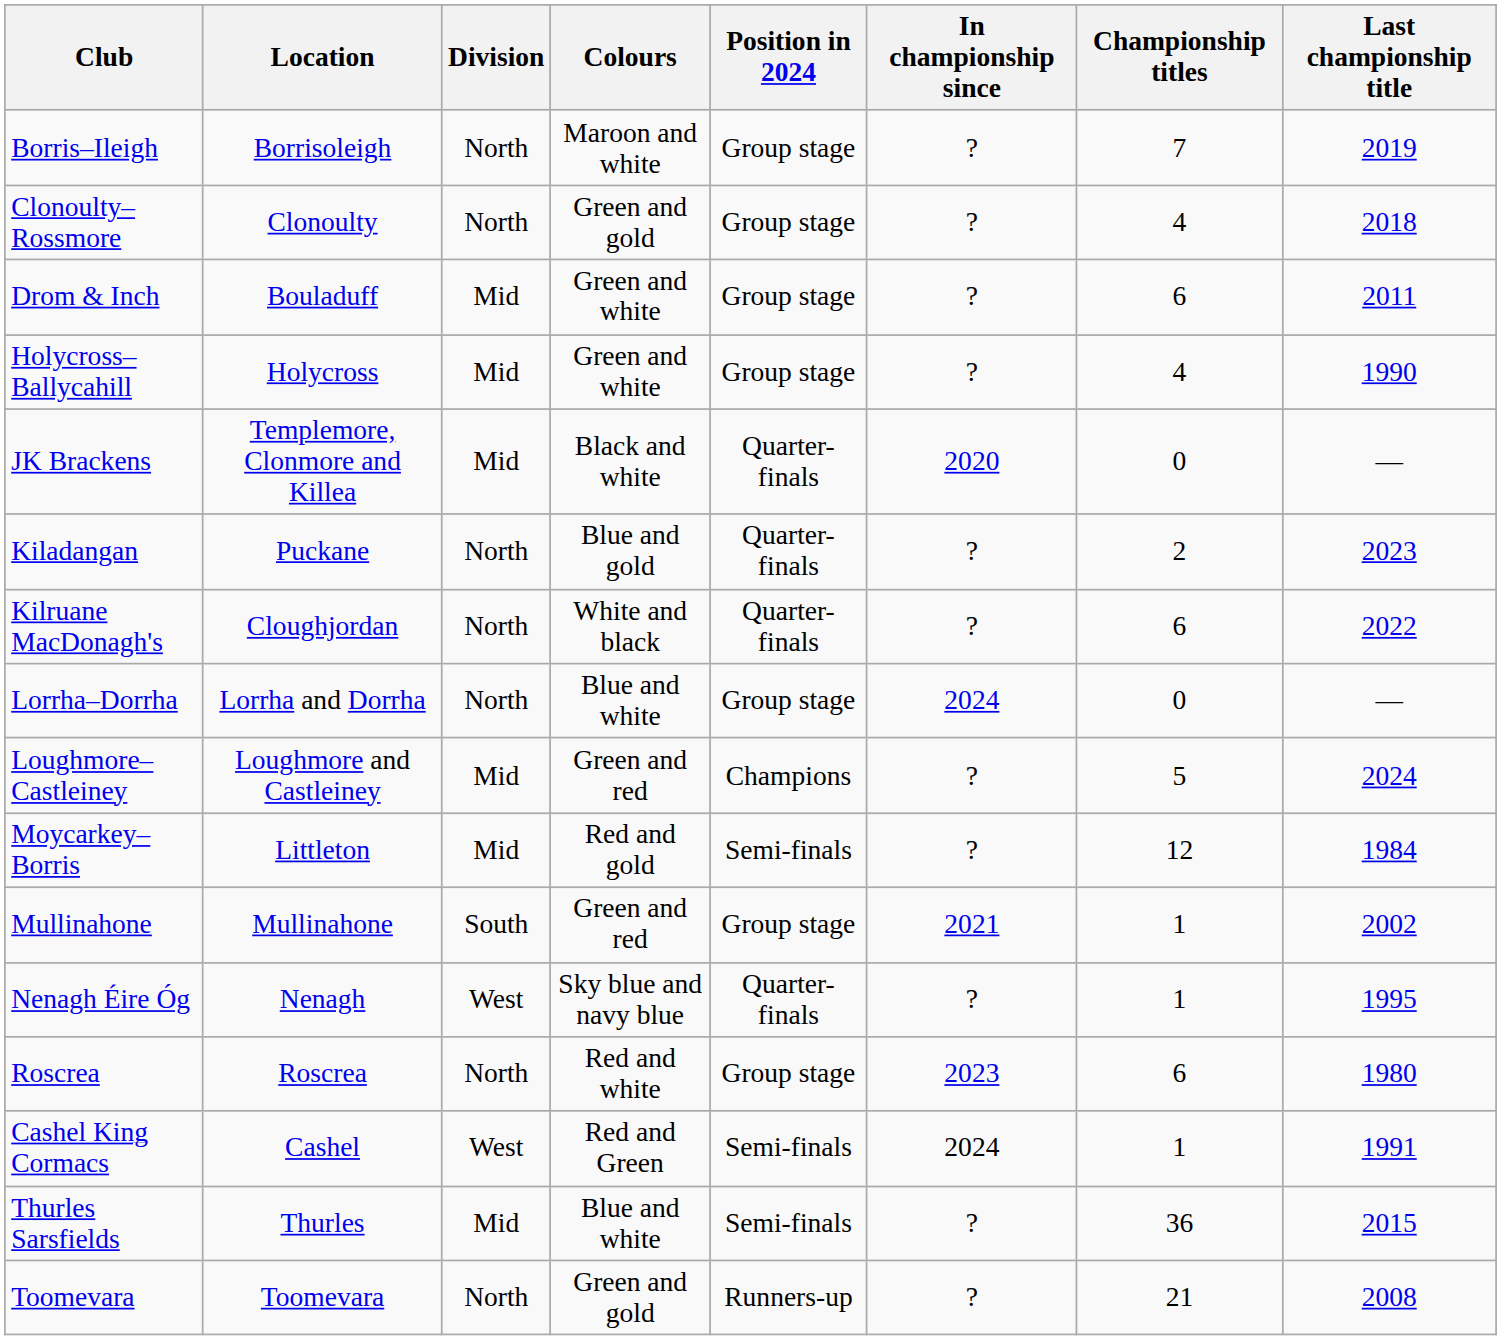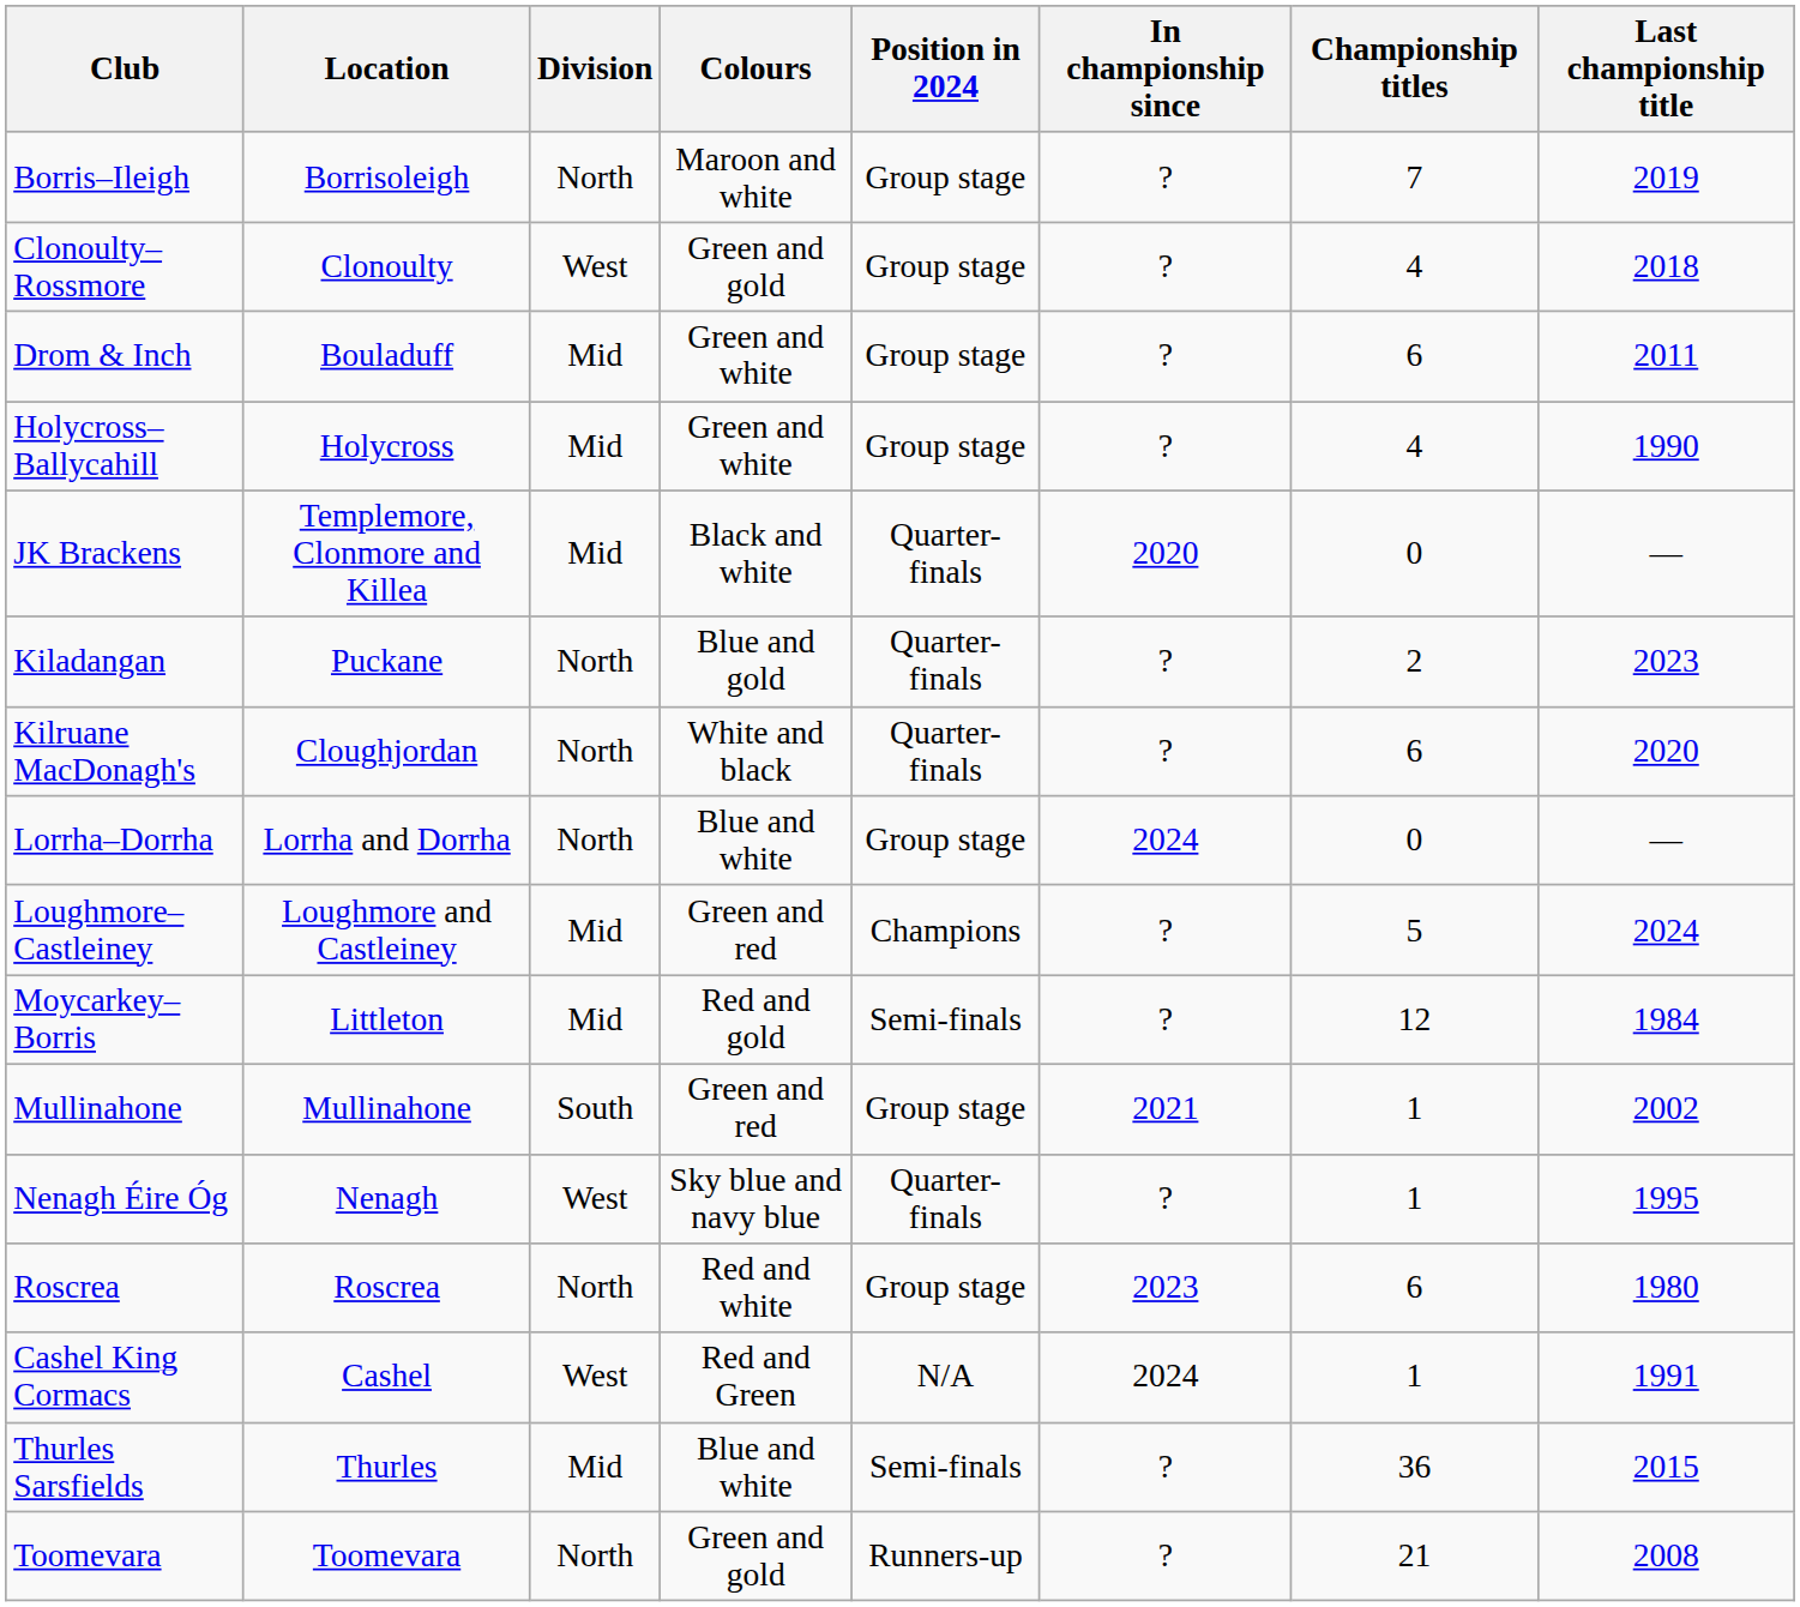 <table class="wikitable sortable" style="text-align:center">
 <tr>
 <th>Club</th>
 <th>Location</th>
 <th>Division</th>
 <th>Colours</th>
 <th>Position in <a href='#'>2024</a></th>
 <th>In championship since</th>
 <th>Championship titles</th>
 <th>Last championship title</th>
 </tr>
 <tr>
 <td style="text-align:left"> <a href='#'>Borris–Ileigh</a></td>
 <td><a href='#'>Borrisoleigh</a></td>
 <td>North</td>
 <td>Maroon and white</td>
 <td>Group stage</td>
 <td>?</td>
 <td>7</td>
 <td><a href='#'>2019</a></td>
 </tr>
 <tr>
 <td style="text-align:left"> <a href='#'>Clonoulty–Rossmore</a></td>
 <td><a href='#'>Clonoulty</a></td>
-<td>North</td>
+<td>West</td>
 <td>Green and gold</td>
 <td>Group stage</td>
 <td>?</td>
 <td>4</td>
 <td><a href='#'>2018</a></td>
 </tr>
 <tr>
 <td style="text-align:left"> <a href='#'>Drom & Inch</a></td>
 <td><a href='#'>Bouladuff</a></td>
 <td>Mid</td>
 <td>Green and white</td>
 <td>Group stage</td>
 <td>?</td>
 <td>6</td>
 <td><a href='#'>2011</a></td>
 </tr>
 <tr>
 <td style="text-align:left"> <a href='#'>Holycross–Ballycahill</a></td>
 <td><a href='#'>Holycross</a></td>
 <td>Mid</td>
 <td>Green and white</td>
 <td>Group stage</td>
 <td>?</td>
 <td>4</td>
 <td><a href='#'>1990</a></td>
 </tr>
 <tr>
 <td style="text-align:left"> <a href='#'>JK Brackens</a></td>
 <td><a href='#'>Templemore, Clonmore and Killea</a></td>
 <td>Mid</td>
 <td>Black and white</td>
 <td>Quarter-finals</td>
 <td><a href='#'>2020</a></td>
 <td>0</td>
 <td>—</td>
 </tr>
 <tr>
 <td style="text-align:left"> <a href='#'>Kiladangan</a></td>
 <td><a href='#'>Puckane</a></td>
 <td>North</td>
 <td>Blue and gold</td>
 <td>Quarter-finals</td>
 <td>?</td>
 <td>2</td>
 <td><a href='#'>2023</a></td>
 </tr>
 <tr>
 <td style="text-align:left"> <a href='#'>Kilruane MacDonagh's</a></td>
 <td><a href='#'>Cloughjordan</a></td>
 <td>North</td>
 <td>White and black</td>
 <td>Quarter-finals</td>
 <td>?</td>
 <td>6</td>
-<td><a href='#'>2022</a></td>
+<td><a href='#'>2020</a></td>
 </tr>
 <tr>
 <td style="text-align:left"> <a href='#'>Lorrha–Dorrha</a></td>
 <td><a href='#'>Lorrha</a> and <a href='#'>Dorrha</a></td>
 <td>North</td>
 <td>Blue and white</td>
 <td>Group stage</td>
 <td><a href='#'>2024</a></td>
 <td>0</td>
 <td>—</td>
 </tr>
 <tr>
 <td style="text-align:left"> <a href='#'>Loughmore–Castleiney</a></td>
 <td><a href='#'>Loughmore</a> and <a href='#'>Castleiney</a></td>
 <td>Mid</td>
 <td>Green and red</td>
 <td>Champions</td>
 <td>?</td>
 <td>5</td>
 <td><a href='#'>2024</a></td>
 </tr>
 <tr>
 <td style="text-align:left"> <a href='#'>Moycarkey–Borris</a></td>
 <td><a href='#'>Littleton</a></td>
 <td>Mid</td>
 <td>Red and gold</td>
 <td>Semi-finals</td>
 <td>?</td>
 <td>12</td>
 <td><a href='#'>1984</a></td>
 </tr>
 <tr>
 <td style="text-align:left"> <a href='#'>Mullinahone</a></td>
 <td><a href='#'>Mullinahone</a></td>
 <td>South</td>
 <td>Green and red</td>
 <td>Group stage</td>
 <td><a href='#'>2021</a></td>
 <td>1</td>
 <td><a href='#'>2002</a></td>
 </tr>
 <tr>
 <td style="text-align:left"> <a href='#'>Nenagh Éire Óg</a></td>
 <td><a href='#'>Nenagh</a></td>
 <td>West</td>
 <td>Sky blue and navy blue</td>
 <td>Quarter-finals</td>
 <td>?</td>
 <td>1</td>
 <td><a href='#'>1995</a></td>
 </tr>
 <tr>
 <td style="text-align:left"> <a href='#'>Roscrea</a></td>
 <td><a href='#'>Roscrea</a></td>
 <td>North</td>
 <td>Red and white</td>
 <td>Group stage</td>
 <td><a href='#'>2023</a></td>
 <td>6</td>
 <td><a href='#'>1980</a></td>
 </tr>
 <tr>
 <td style="text-align:left"> <a href='#'>Cashel King Cormacs</a></td>
 <td><a href='#'>Cashel</a></td>
 <td>West</td>
 <td>Red and Green</td>
-<td>Semi-finals</td>
+<td>N/A</td>
 <td>2024</td>
 <td>1</td>
 <td><a href='#'>1991</a></td>
 </tr>
 <tr>
 <td style="text-align:left"> <a href='#'>Thurles Sarsfields</a></td>
 <td><a href='#'>Thurles</a></td>
 <td>Mid</td>
 <td>Blue and white</td>
 <td>Semi-finals</td>
 <td>?</td>
 <td>36</td>
 <td><a href='#'>2015</a></td>
 </tr>
 <tr>
 <td style="text-align:left"> <a href='#'>Toomevara</a></td>
 <td><a href='#'>Toomevara</a></td>
 <td>North</td>
 <td>Green and gold</td>
 <td>Runners-up</td>
 <td>?</td>
 <td>21</td>
 <td><a href='#'>2008</a></td>
 </tr>
 </table>
